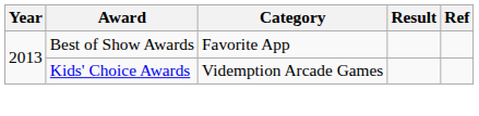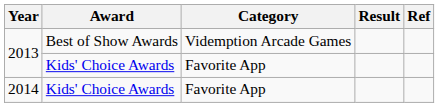 <table class="wikitable mw-collapsible sortable">
 <tr>
 <th scope=col>Year</th>
 <th scope=col>Award</th>
 <th scope=col>Category</th>
 <th scope=col>Result</th>
 <th class="unsortable" scope=col>Ref</th>
 </tr>
 <tr>
 <td rowspan="2">2013</td>
 <td>Best of Show Awards</td>
+<td>Videmption Arcade Games</td>
+<td></td>
+<td></td>
+</tr>
+<tr>
+<td><a href='#'>Kids' Choice Awards</a></td>
 <td>Favorite App</td>
 <td></td>
 <td></td>
 </tr>
 <tr>
+<td>2014</td>
 <td><a href='#'>Kids' Choice Awards</a></td>
-<td>Videmption Arcade Games</td>
+<td>Favorite App</td>
 <td></td>
 <td></td>
 </tr>
 </table>
